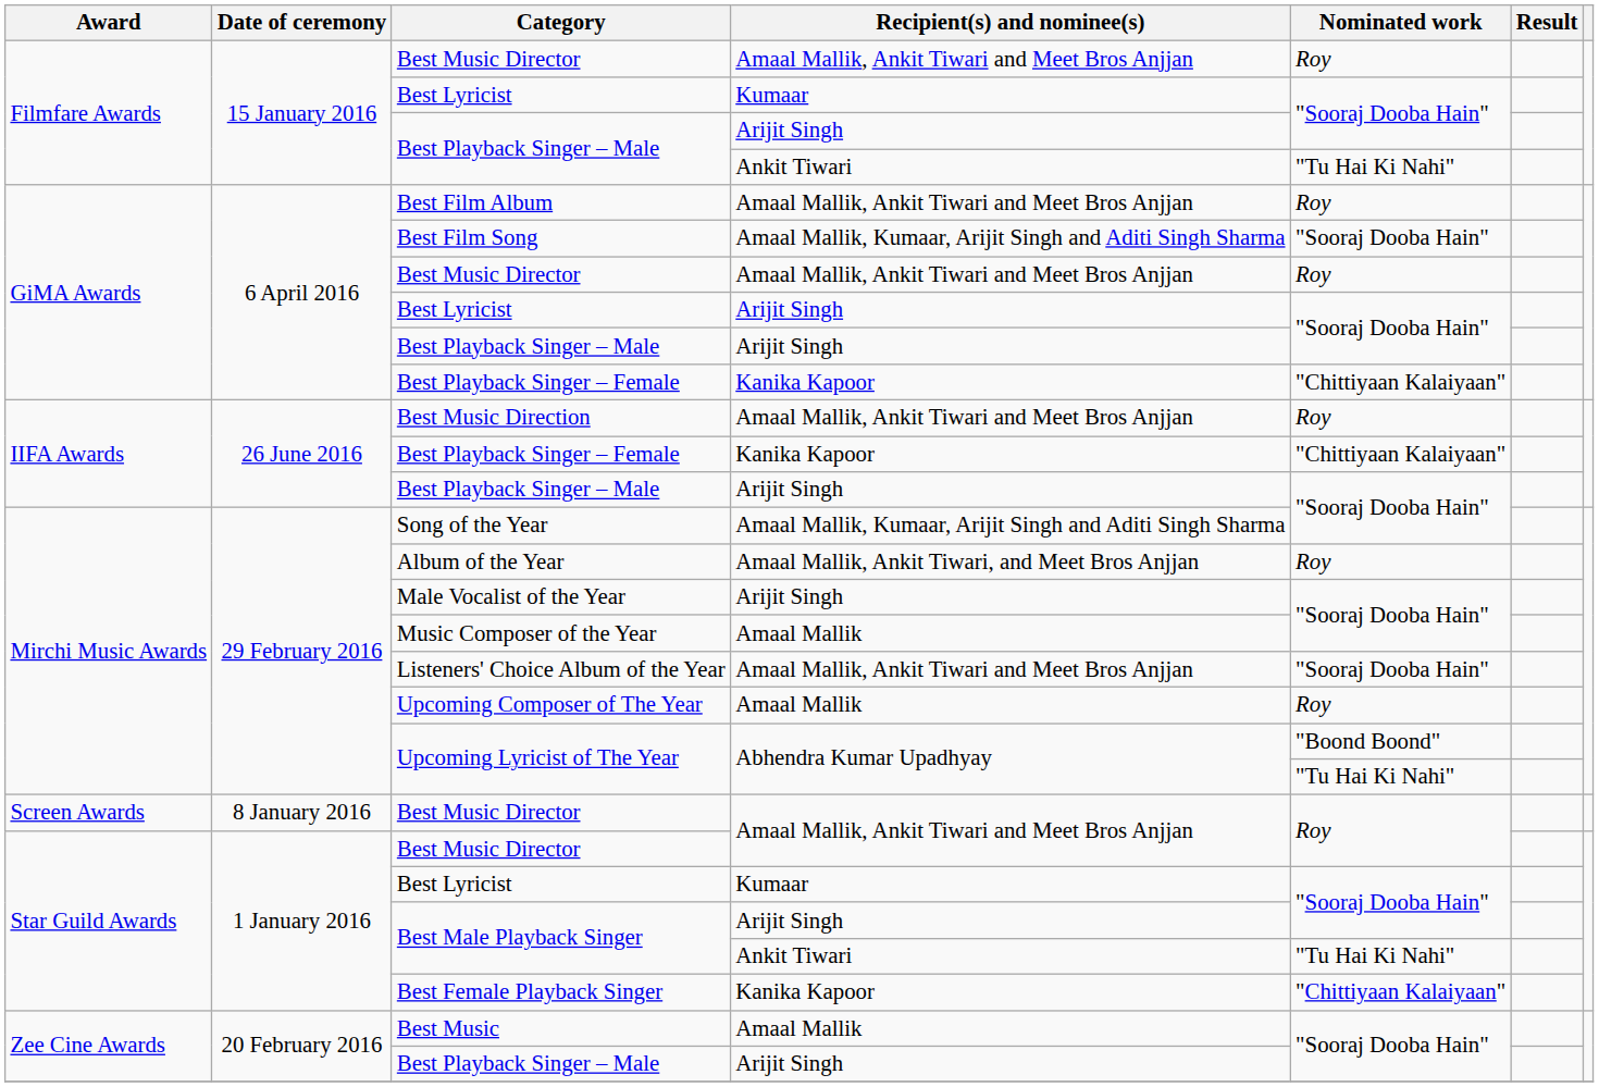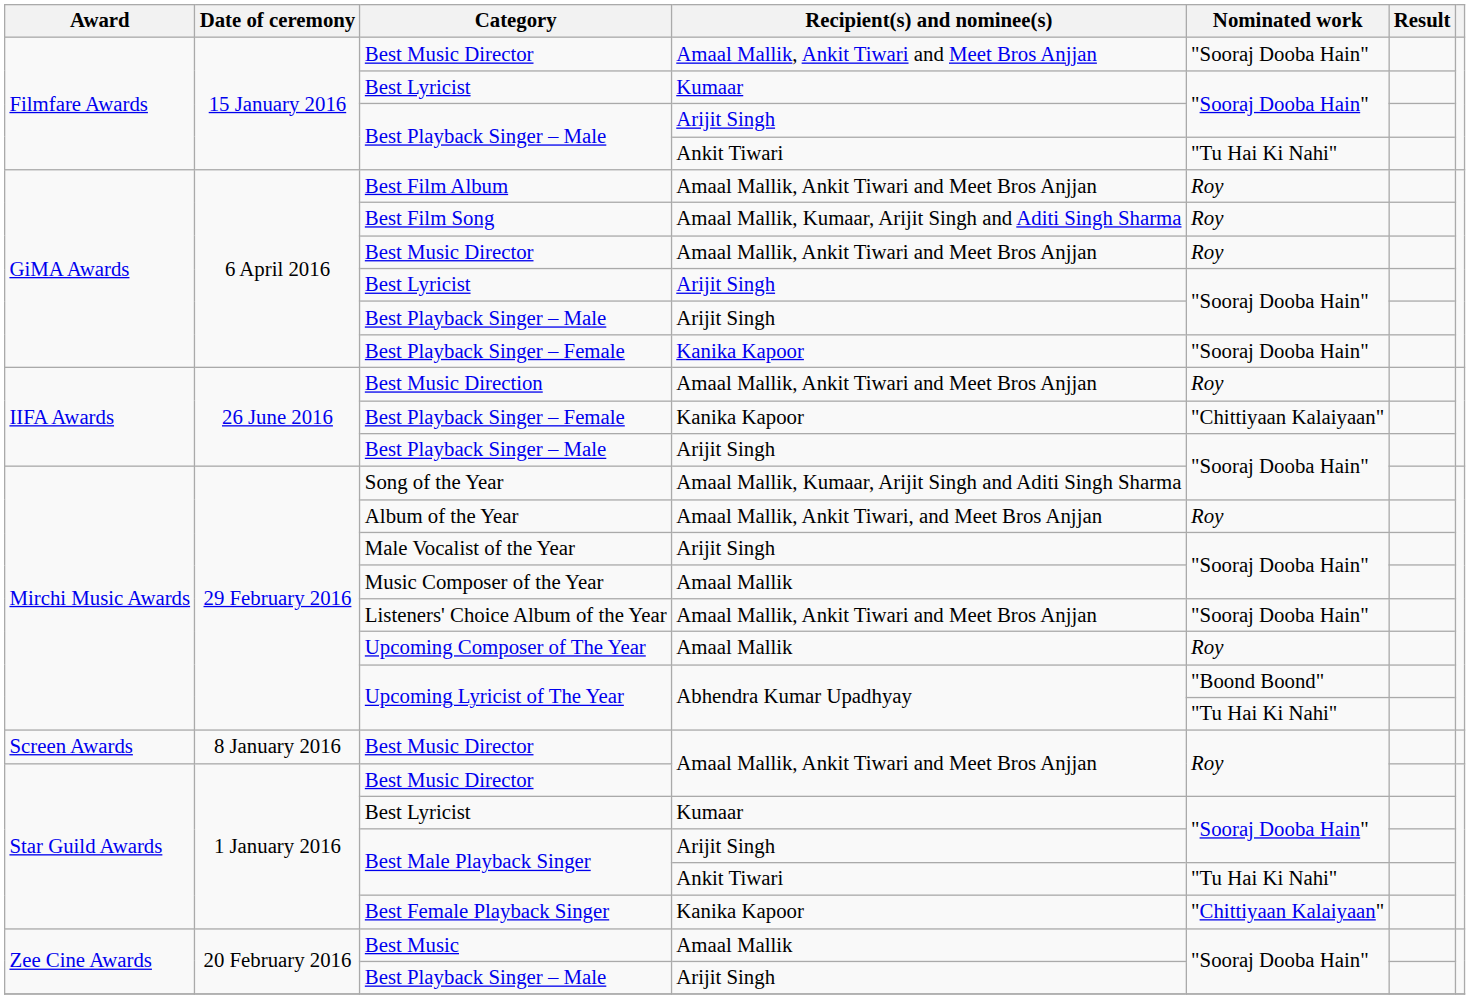 <table class="wikitable plainrowheaders sortable">
 <tr>
 <th scope="col">Award</th>
 <th scope="col">Date of ceremony</th>
 <th scope="col">Category</th>
 <th scope="col">Recipient(s) and nominee(s)</th>
 <th scope="col">Nominated work</th>
 <th scope="col">Result</th>
 <th scope="col" class="unsortable"></th>
 </tr>
 <tr>
 <td rowspan="4"><a href='#'>Filmfare Awards</a></td>
 <td rowspan="4" style="text-align:center"><a href='#'>15 January 2016</a></td>
 <td><a href='#'>Best Music Director</a></td>
 <td><a href='#'>Amaal Mallik</a>, <a href='#'>Ankit Tiwari</a> and <a href='#'>Meet Bros Anjjan</a></td>
-<td><em>Roy</em></td>
+<td>"Sooraj Dooba Hain"</td>
 <td></td>
 <td rowspan="4" style="text-align:center"></td>
 </tr>
 <tr>
 <td><a href='#'>Best Lyricist</a></td>
 <td><a href='#'>Kumaar</a></td>
 <td rowspan="2">"<a href='#'>Sooraj Dooba Hain</a>"</td>
 <td></td>
 </tr>
 <tr>
 <td rowspan="2"><a href='#'>Best Playback Singer – Male</a></td>
 <td><a href='#'>Arijit Singh</a></td>
 <td></td>
 </tr>
 <tr>
 <td>Ankit Tiwari</td>
 <td>"Tu Hai Ki Nahi"</td>
 <td></td>
 </tr>
 <tr>
 <td rowspan="6"><a href='#'>GiMA Awards</a></td>
 <td rowspan="6" style="text-align:center">6 April 2016</td>
 <td><a href='#'>Best Film Album</a></td>
 <td>Amaal Mallik, Ankit Tiwari and Meet Bros Anjjan</td>
 <td><em>Roy</em></td>
 <td></td>
 <td rowspan="6" style="text-align:center"></td>
 </tr>
 <tr>
 <td><a href='#'>Best Film Song</a></td>
 <td>Amaal Mallik, Kumaar, Arijit Singh and <a href='#'>Aditi Singh Sharma</a></td>
-<td>"Sooraj Dooba Hain"</td>
+<td><em>Roy</em></td>
 <td></td>
 </tr>
 <tr>
 <td><a href='#'>Best Music Director</a></td>
 <td>Amaal Mallik, Ankit Tiwari and Meet Bros Anjjan</td>
 <td><em>Roy</em></td>
 <td></td>
 </tr>
 <tr>
 <td><a href='#'>Best Lyricist</a></td>
 <td><a href='#'>Arijit Singh</a></td>
 <td rowspan="2">"Sooraj Dooba Hain"</td>
 <td></td>
 </tr>
 <tr>
 <td><a href='#'>Best Playback Singer – Male</a></td>
 <td>Arijit Singh</td>
 <td></td>
 </tr>
 <tr>
 <td><a href='#'>Best Playback Singer – Female</a></td>
 <td><a href='#'>Kanika Kapoor</a></td>
-<td>"Chittiyaan Kalaiyaan"</td>
+<td>"Sooraj Dooba Hain"</td>
 <td></td>
 </tr>
 <tr>
 <td rowspan="3"><a href='#'>IIFA Awards</a></td>
 <td rowspan="3" style="text-align:center"><a href='#'>26 June 2016</a></td>
 <td><a href='#'>Best Music Direction</a></td>
 <td>Amaal Mallik, Ankit Tiwari and Meet Bros Anjjan</td>
 <td><em>Roy</em></td>
 <td></td>
 <td rowspan="3" style="text-align:center"></td>
 </tr>
 <tr>
 <td><a href='#'>Best Playback Singer – Female</a></td>
 <td>Kanika Kapoor</td>
 <td>"Chittiyaan Kalaiyaan"</td>
 <td></td>
 </tr>
 <tr>
 <td><a href='#'>Best Playback Singer – Male</a></td>
 <td>Arijit Singh</td>
 <td rowspan="2">"Sooraj Dooba Hain"</td>
 <td></td>
 </tr>
 <tr>
 <td rowspan="8"><a href='#'>Mirchi Music Awards</a></td>
 <td rowspan="8" style="text-align:center"><a href='#'>29 February 2016</a></td>
 <td>Song of the Year</td>
 <td>Amaal Mallik, Kumaar, Arijit Singh and Aditi Singh Sharma</td>
 <td></td>
 <td rowspan="8" style="text-align:center"></td>
 </tr>
 <tr>
 <td>Album of the Year</td>
 <td>Amaal Mallik, Ankit Tiwari, and Meet Bros Anjjan</td>
 <td><em>Roy</em></td>
 <td></td>
 </tr>
 <tr>
 <td>Male Vocalist of the Year</td>
 <td>Arijit Singh</td>
 <td rowspan="2">"Sooraj Dooba Hain"</td>
 <td></td>
 </tr>
 <tr>
 <td>Music Composer of the Year</td>
 <td>Amaal Mallik</td>
 <td></td>
 </tr>
 <tr>
 <td>Listeners' Choice Album of the Year</td>
 <td>Amaal Mallik, Ankit Tiwari and Meet Bros Anjjan</td>
 <td>"Sooraj Dooba Hain"</td>
 <td></td>
 </tr>
 <tr>
 <td><a href='#'>Upcoming Composer of The Year</a></td>
 <td>Amaal Mallik</td>
 <td><em>Roy</em></td>
 <td></td>
 </tr>
 <tr>
 <td rowspan="2"><a href='#'>Upcoming Lyricist of The Year</a></td>
 <td rowspan="2">Abhendra Kumar Upadhyay</td>
 <td>"Boond Boond"</td>
 <td></td>
 </tr>
 <tr>
 <td>"Tu Hai Ki Nahi"</td>
 <td></td>
 </tr>
 <tr>
 <td><a href='#'>Screen Awards</a></td>
 <td style="text-align:center">8 January 2016</td>
 <td><a href='#'>Best Music Director</a></td>
 <td rowspan="2">Amaal Mallik, Ankit Tiwari and Meet Bros Anjjan</td>
 <td rowspan="2"><em>Roy</em></td>
 <td></td>
 <td style="text-align:center"></td>
 </tr>
 <tr>
 <td rowspan="5"><a href='#'>Star Guild Awards</a></td>
 <td rowspan="5" style="text-align:center">1 January 2016</td>
 <td><a href='#'>Best Music Director</a></td>
 <td></td>
 <td rowspan="5" style="text-align:center"></td>
 </tr>
 <tr>
 <td>Best Lyricist</td>
 <td>Kumaar</td>
 <td rowspan="2">"<a href='#'>Sooraj Dooba Hain</a>"</td>
 <td></td>
 </tr>
 <tr>
 <td rowspan="2"><a href='#'>Best Male Playback Singer</a></td>
 <td>Arijit Singh</td>
 <td></td>
 </tr>
 <tr>
 <td>Ankit Tiwari</td>
 <td>"Tu Hai Ki Nahi"</td>
 <td></td>
 </tr>
 <tr>
 <td><a href='#'>Best Female Playback Singer</a></td>
 <td>Kanika Kapoor</td>
 <td>"<a href='#'>Chittiyaan Kalaiyaan</a>"</td>
 <td></td>
 </tr>
 <tr>
 <td rowspan="2"><a href='#'>Zee Cine Awards</a></td>
 <td rowspan="2" style="text-align:center">20 February 2016</td>
 <td><a href='#'>Best Music</a></td>
 <td>Amaal Mallik</td>
 <td rowspan="2">"Sooraj Dooba Hain"</td>
 <td></td>
 <td rowspan="2" style="text-align:center"></td>
 </tr>
 <tr>
 <td><a href='#'>Best Playback Singer – Male</a></td>
 <td>Arijit Singh</td>
 <td></td>
 </tr>
 <tr>
 </tr>
 </table>
